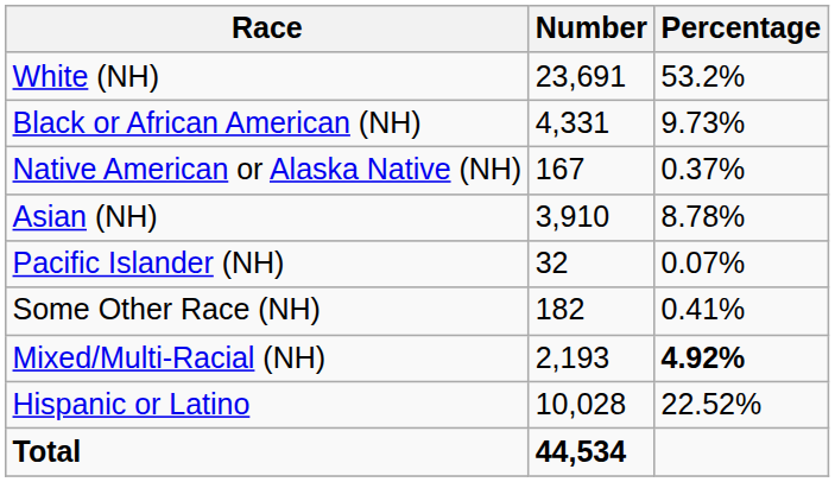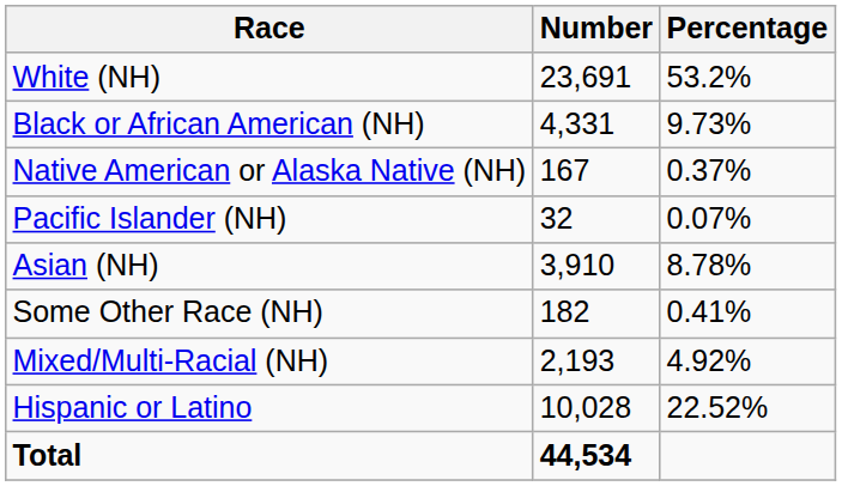 <table class="wikitable">
 <tr>
 <th>Race</th>
 <th>Number</th>
 <th>Percentage</th>
 </tr>
 <tr>
 <td><a href='#'>White</a> (NH)</td>
 <td>23,691</td>
 <td>53.2%</td>
 </tr>
 <tr>
 <td><a href='#'>Black or African American</a> (NH)</td>
 <td>4,331</td>
 <td>9.73%</td>
 </tr>
 <tr>
 <td><a href='#'>Native American</a> or <a href='#'>Alaska Native</a> (NH)</td>
 <td>167</td>
 <td>0.37%</td>
 </tr>
 <tr>
+<td><a href='#'>Pacific Islander</a> (NH)</td>
+<td>32</td>
+<td>0.07%</td>
+</tr>
+<tr>
 <td><a href='#'>Asian</a> (NH)</td>
 <td>3,910</td>
 <td>8.78%</td>
-</tr>
-<tr>
-<td><a href='#'>Pacific Islander</a> (NH)</td>
-<td>32</td>
-<td>0.07%</td>
 </tr>
 <tr>
 <td>Some Other Race (NH)</td>
 <td>182</td>
 <td>0.41%</td>
 </tr>
 <tr>
 <td><a href='#'>Mixed/Multi-Racial</a> (NH)</td>
 <td>2,193</td>
-<td><strong>4.92%</strong></td>
+<td>4.92%</td>
 </tr>
 <tr>
 <td><a href='#'>Hispanic or Latino</a></td>
 <td>10,028</td>
 <td>22.52%</td>
 </tr>
 <tr>
 <td><strong>Total</strong></td>
 <td><strong>44,534</strong></td>
 <td></td>
 </tr>
 </table>
